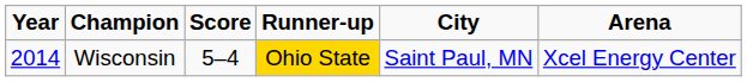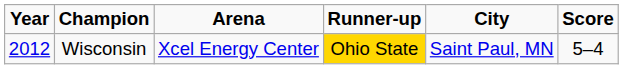 <table class="wikitable sortable" style="text-align: center;">
 <tr>
 <td><strong>Year</strong></td>
 <td><strong>Champion</strong></td>
-<td><strong>Score</strong></td>
+<td><strong>Arena</strong></td>
 <td><strong>Runner-up</strong></td>
 <td><strong>City</strong></td>
-<td><strong>Arena</strong></td>
+<td><strong>Score</strong></td>
 </tr>
 <tr>
-<td><a href='#'>2014</a></td>
+<td><a href='#'>2012</a></td>
 <td>Wisconsin</td>
-<td>5–4</td>
+<td><a href='#'>Xcel Energy Center</a></td>
 <td style="background: gold;">Ohio State</td>
 <td><a href='#'>Saint Paul, MN</a></td>
-<td><a href='#'>Xcel Energy Center</a></td>
+<td>5–4</td>
 </tr>
 </table>
